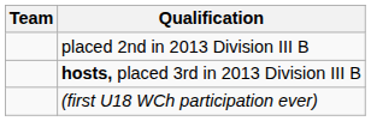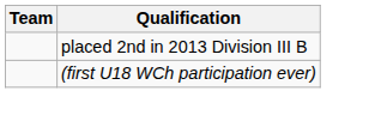 <table class="wikitable">
 <tr>
 <th>Team</th>
 <th>Qualification</th>
 </tr>
 <tr>
 <td></td>
 <td>placed 2nd in 2013 Division III B</td>
 </tr>
 <tr>
 <td></td>
-<td><strong>hosts,</strong> placed 3rd in 2013 Division III B</td>
-</tr>
-<tr>
-<td></td>
 <td><em>(first U18 WCh participation ever)</em></td>
 </tr>
 </table>
